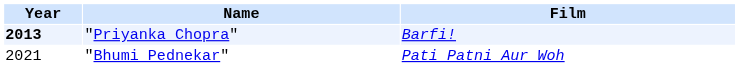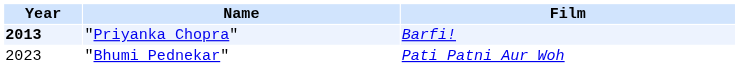 <table cellspacing="1" cellpadding="1" border="0" style="width:50%;">
 <tr style="background:#d1e4fd;">
 <th>Year</th>
 <th>Name</th>
 <th>Film</th>
 </tr>
 <tr style="background:#edf3fe;">
 <td><strong>2013</strong></td>
 <td>"<a href='#'>Priyanka Chopra</a>"</td>
 <td><em><a href='#'>Barfi!</a></em></td>
 </tr>
 <tr>
-<td>2021</td>
+<td>2023</td>
 <td>"<a href='#'>Bhumi Pednekar</a>"</td>
 <td><em><a href='#'>Pati Patni Aur Woh</a></em></td>
 </tr>
 </table>
